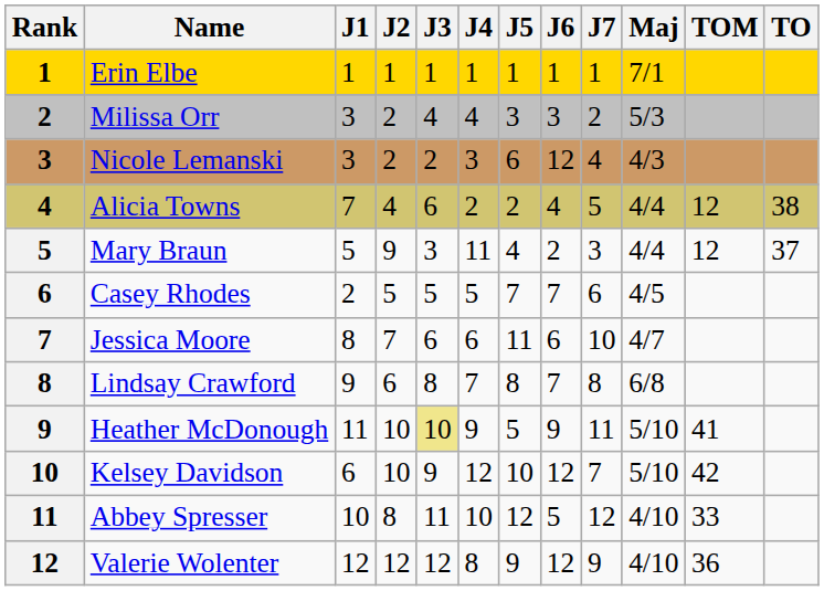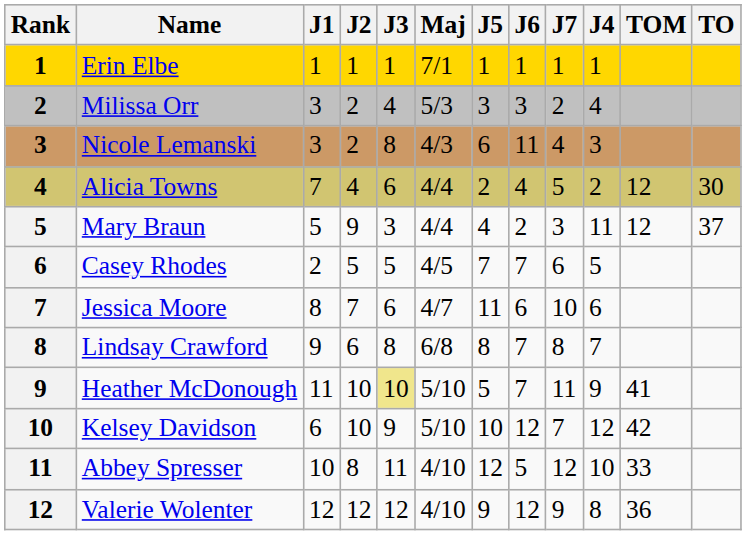 <table class="wikitable sortable">
 <tr>
 <th>Rank</th>
 <th>Name</th>
 <th>J1</th>
 <th>J2</th>
 <th>J3</th>
-<th>J4</th>
+<th>Maj</th>
 <th>J5</th>
 <th>J6</th>
 <th>J7</th>
-<th>Maj</th>
+<th>J4</th>
 <th>TOM</th>
 <th>TO</th>
 </tr>
 <tr bgcolor="gold">
 <td align="center"><strong>1</strong></td>
 <td><a href='#'>Erin Elbe</a></td>
 <td>1</td>
 <td>1</td>
 <td>1</td>
+<td>7/1</td>
 <td>1</td>
 <td>1</td>
 <td>1</td>
 <td>1</td>
-<td>7/1</td>
 <td></td>
 <td></td>
 </tr>
 <tr bgcolor="silver">
 <td align="center"><strong>2</strong></td>
 <td><a href='#'>Milissa Orr</a></td>
 <td>3</td>
 <td>2</td>
 <td>4</td>
-<td>4</td>
+<td>5/3</td>
 <td>3</td>
 <td>3</td>
 <td>2</td>
-<td>5/3</td>
+<td>4</td>
 <td></td>
 <td></td>
 </tr>
 <tr bgcolor="cc9966">
 <td align="center"><strong>3</strong></td>
 <td><a href='#'>Nicole Lemanski</a></td>
 <td>3</td>
 <td>2</td>
-<td>2</td>
+<td>8</td>
+<td>4/3</td>
+<td>6</td>
+<td>11</td>
+<td>4</td>
 <td>3</td>
-<td>6</td>
-<td>12</td>
-<td>4</td>
-<td>4/3</td>
 <td></td>
 <td></td>
 </tr>
 <tr bgcolor="#d1c571">
 <td align="center"><strong>4</strong></td>
 <td><a href='#'>Alicia Towns</a></td>
 <td>7</td>
 <td>4</td>
 <td>6</td>
-<td>2</td>
+<td>4/4</td>
 <td>2</td>
 <td>4</td>
 <td>5</td>
-<td>4/4</td>
+<td>2</td>
 <td>12</td>
-<td>38</td>
+<td>30</td>
 </tr>
 <tr>
 <th>5</th>
 <td><a href='#'>Mary Braun</a></td>
 <td>5</td>
 <td>9</td>
 <td>3</td>
-<td>11</td>
+<td>4/4</td>
 <td>4</td>
 <td>2</td>
 <td>3</td>
-<td>4/4</td>
+<td>11</td>
 <td>12</td>
 <td>37</td>
 </tr>
 <tr>
 <th>6</th>
 <td><a href='#'>Casey Rhodes</a></td>
 <td>2</td>
 <td>5</td>
 <td>5</td>
-<td>5</td>
+<td>4/5</td>
 <td>7</td>
 <td>7</td>
 <td>6</td>
-<td>4/5</td>
+<td>5</td>
 <td></td>
 <td></td>
 </tr>
 <tr>
 <th>7</th>
 <td><a href='#'>Jessica Moore</a></td>
 <td>8</td>
 <td>7</td>
 <td>6</td>
-<td>6</td>
+<td>4/7</td>
 <td>11</td>
 <td>6</td>
 <td>10</td>
-<td>4/7</td>
+<td>6</td>
 <td></td>
 <td></td>
 </tr>
 <tr>
 <th>8</th>
 <td><a href='#'>Lindsay Crawford</a></td>
 <td>9</td>
 <td>6</td>
 <td>8</td>
+<td>6/8</td>
+<td>8</td>
 <td>7</td>
 <td>8</td>
 <td>7</td>
-<td>8</td>
-<td>6/8</td>
 <td></td>
 <td></td>
 </tr>
 <tr>
 <th>9</th>
 <td><a href='#'>Heather McDonough</a></td>
 <td>11</td>
 <td>10</td>
 <td style="background: khaki;">10</td>
+<td>5/10</td>
+<td>5</td>
+<td>7</td>
+<td>11</td>
 <td>9</td>
-<td>5</td>
-<td>9</td>
-<td>11</td>
-<td>5/10</td>
 <td>41</td>
 <td></td>
 </tr>
 <tr>
 <th>10</th>
 <td><a href='#'>Kelsey Davidson</a></td>
 <td>6</td>
 <td>10</td>
 <td>9</td>
-<td>12</td>
+<td>5/10</td>
 <td>10</td>
 <td>12</td>
 <td>7</td>
-<td>5/10</td>
+<td>12</td>
 <td>42</td>
 <td></td>
 </tr>
 <tr>
 <th>11</th>
 <td><a href='#'>Abbey Spresser</a></td>
 <td>10</td>
 <td>8</td>
 <td>11</td>
-<td>10</td>
+<td>4/10</td>
 <td>12</td>
 <td>5</td>
 <td>12</td>
-<td>4/10</td>
+<td>10</td>
 <td>33</td>
 <td></td>
 </tr>
 <tr>
 <th>12</th>
 <td><a href='#'>Valerie Wolenter</a></td>
 <td>12</td>
 <td>12</td>
 <td>12</td>
-<td>8</td>
+<td>4/10</td>
 <td>9</td>
 <td>12</td>
 <td>9</td>
-<td>4/10</td>
+<td>8</td>
 <td>36</td>
 <td></td>
 </tr>
 </table>
